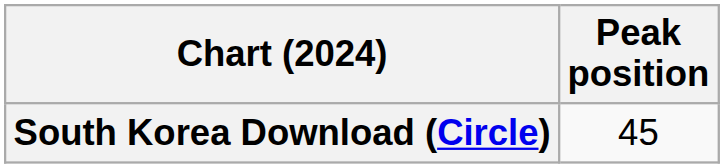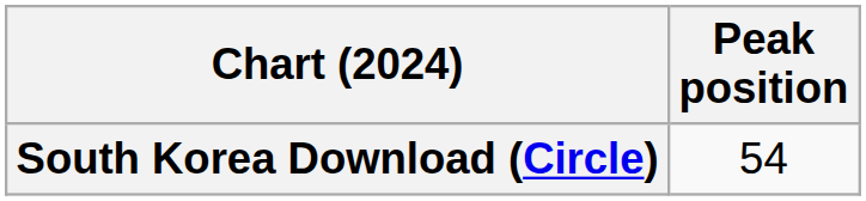 <table class="wikitable plainrowheaders" style="text-align:center">
 <tr>
 <th scope="col">Chart (2024)</th>
 <th scope="col">Peak<br>position</th>
 </tr>
 <tr>
 <th scope="row">South Korea Download (<a href='#'>Circle</a>)</th>
-<td>45</td>
+<td>54</td>
 </tr>
 </table>
